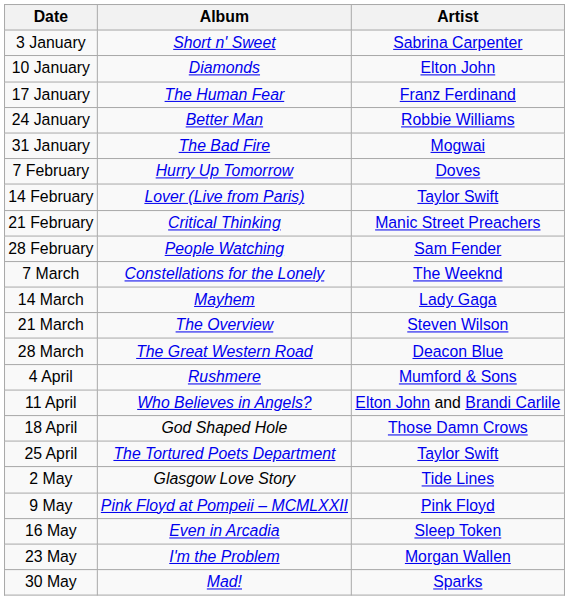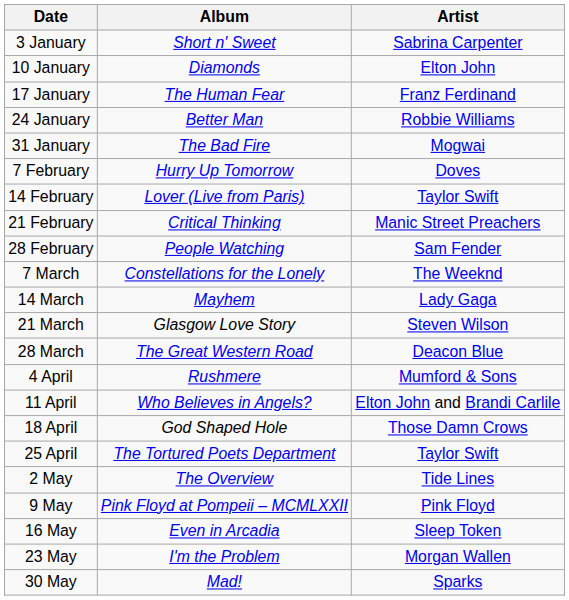 <table class="wikitable" style="font-size:97%; text-align:center;">
 <tr>
 <th>Date</th>
 <th>Album</th>
 <th>Artist</th>
 </tr>
 <tr>
 <td>3 January</td>
 <td><em><a href='#'>Short n' Sweet</a></em></td>
 <td><a href='#'>Sabrina Carpenter</a></td>
 </tr>
 <tr>
 <td>10 January</td>
 <td><em><a href='#'>Diamonds</a></em></td>
 <td><a href='#'>Elton John</a></td>
 </tr>
 <tr>
 <td>17 January</td>
 <td><em><a href='#'>The Human Fear</a></em></td>
 <td><a href='#'>Franz Ferdinand</a></td>
 </tr>
 <tr>
 <td>24 January</td>
 <td><em><a href='#'>Better Man</a></em></td>
 <td><a href='#'>Robbie Williams</a></td>
 </tr>
 <tr>
 <td>31 January</td>
 <td><em><a href='#'>The Bad Fire</a></em></td>
 <td><a href='#'>Mogwai</a></td>
 </tr>
 <tr>
 <td>7 February</td>
 <td><em><a href='#'>Hurry Up Tomorrow</a></em></td>
 <td><a href='#'>Doves</a></td>
 </tr>
 <tr>
 <td>14 February</td>
 <td><em><a href='#'>Lover (Live from Paris)</a></em></td>
 <td><a href='#'>Taylor Swift</a></td>
 </tr>
 <tr>
 <td>21 February</td>
 <td><em><a href='#'>Critical Thinking</a></em></td>
 <td><a href='#'>Manic Street Preachers</a></td>
 </tr>
 <tr>
 <td>28 February</td>
 <td><em><a href='#'>People Watching</a></em></td>
 <td><a href='#'>Sam Fender</a></td>
 </tr>
 <tr>
 <td>7 March</td>
 <td><em><a href='#'>Constellations for the Lonely</a></em></td>
 <td><a href='#'>The Weeknd</a></td>
 </tr>
 <tr>
 <td>14 March</td>
 <td><em><a href='#'>Mayhem</a></em></td>
 <td><a href='#'>Lady Gaga</a></td>
 </tr>
 <tr>
 <td>21 March</td>
-<td><em><a href='#'>The Overview</a></em></td>
+<td><em>Glasgow Love Story</em></td>
 <td><a href='#'>Steven Wilson</a></td>
 </tr>
 <tr>
 <td>28 March</td>
 <td><em><a href='#'>The Great Western Road</a></em></td>
 <td><a href='#'>Deacon Blue</a></td>
 </tr>
 <tr>
 <td>4 April</td>
 <td><em><a href='#'>Rushmere</a></em></td>
 <td><a href='#'>Mumford & Sons</a></td>
 </tr>
 <tr>
 <td>11 April</td>
 <td><em><a href='#'>Who Believes in Angels?</a></em></td>
 <td><a href='#'>Elton John</a> and <a href='#'>Brandi Carlile</a></td>
 </tr>
 <tr>
 <td>18 April</td>
 <td><em>God Shaped Hole</em></td>
 <td><a href='#'>Those Damn Crows</a></td>
 </tr>
 <tr>
 <td>25 April</td>
 <td><em><a href='#'>The Tortured Poets Department</a></em></td>
 <td><a href='#'>Taylor Swift</a></td>
 </tr>
 <tr>
 <td>2 May</td>
-<td><em>Glasgow Love Story</em></td>
+<td><em><a href='#'>The Overview</a></em></td>
 <td><a href='#'>Tide Lines</a></td>
 </tr>
 <tr>
 <td>9 May</td>
 <td><em><a href='#'>Pink Floyd at Pompeii – MCMLXXII</a></em></td>
 <td><a href='#'>Pink Floyd</a></td>
 </tr>
 <tr>
 <td>16 May</td>
 <td><em><a href='#'>Even in Arcadia</a></em></td>
 <td><a href='#'>Sleep Token</a></td>
 </tr>
 <tr>
 <td>23 May</td>
 <td><em><a href='#'>I'm the Problem</a></em></td>
 <td><a href='#'>Morgan Wallen</a></td>
 </tr>
 <tr>
 <td>30 May</td>
 <td><em><a href='#'>Mad!</a></em></td>
 <td><a href='#'>Sparks</a></td>
 </tr>
 </table>
